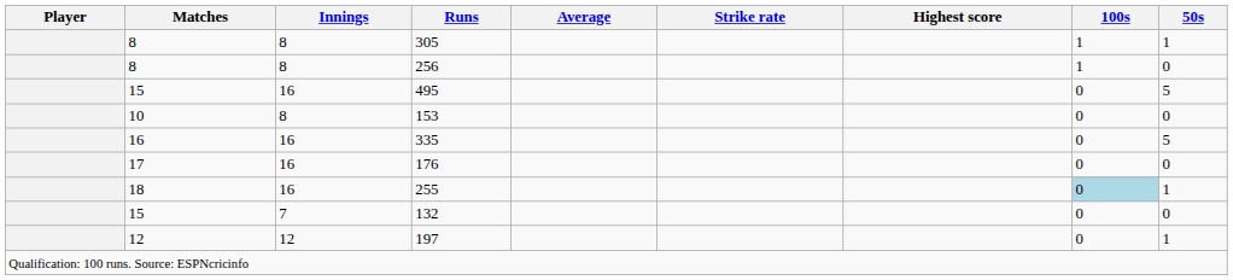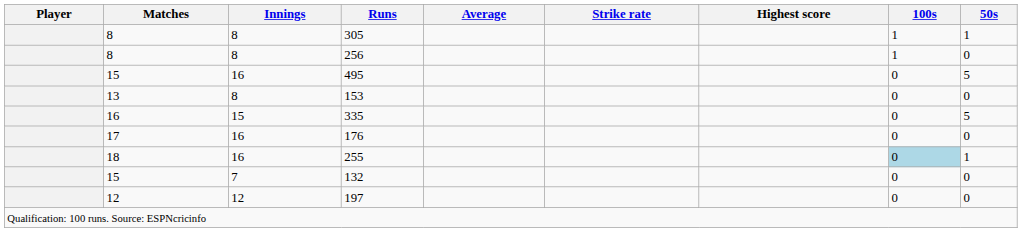 <table class="wikitable sortable plainrowheaders" style="width:80%;">
 <tr>
 <th scope="col">Player</th>
 <th scope="col">Matches</th>
 <th scope="col"><a href='#'>Innings</a></th>
 <th scope="col"><a href='#'>Runs</a></th>
 <th scope="col"><a href='#'>Average</a></th>
 <th scope="col"><a href='#'>Strike rate</a></th>
 <th scope="col">Highest score</th>
 <th scope="col"><a href='#'>100s</a></th>
 <th scope="col"><a href='#'>50s</a></th>
 </tr>
 <tr>
 <th scope="row"></th>
 <td>8</td>
 <td>8</td>
 <td>305</td>
 <td></td>
 <td></td>
 <td></td>
 <td>1</td>
 <td>1</td>
 </tr>
 <tr>
 <th scope="row"></th>
 <td>8</td>
 <td>8</td>
 <td>256</td>
 <td></td>
 <td></td>
 <td></td>
 <td>1</td>
 <td>0</td>
 </tr>
 <tr>
 <th scope="row"></th>
 <td>15</td>
 <td>16</td>
 <td>495</td>
 <td></td>
 <td></td>
 <td></td>
 <td>0</td>
 <td>5</td>
 </tr>
 <tr>
 <th scope="row"></th>
-<td>10</td>
+<td>13</td>
 <td>8</td>
 <td>153</td>
 <td></td>
 <td></td>
 <td></td>
 <td>0</td>
 <td>0</td>
 </tr>
 <tr>
 <th scope="row"></th>
 <td>16</td>
-<td>16</td>
+<td>15</td>
 <td>335</td>
 <td></td>
 <td></td>
 <td></td>
 <td>0</td>
 <td>5</td>
 </tr>
 <tr>
 <th scope="row"></th>
 <td>17</td>
 <td>16</td>
 <td>176</td>
 <td></td>
 <td></td>
 <td></td>
 <td>0</td>
 <td>0</td>
 </tr>
 <tr>
 <th scope="row"></th>
 <td>18</td>
 <td>16</td>
 <td>255</td>
 <td></td>
 <td></td>
 <td></td>
 <td style="background: lightblue;">0</td>
 <td>1</td>
 </tr>
 <tr>
 <th scope="row"></th>
 <td>15</td>
 <td>7</td>
 <td>132</td>
 <td></td>
 <td></td>
 <td></td>
 <td>0</td>
 <td>0</td>
 </tr>
 <tr>
 <th scope="row"></th>
 <td>12</td>
 <td>12</td>
 <td>197</td>
 <td></td>
 <td></td>
 <td></td>
 <td>0</td>
-<td>1</td>
+<td>0</td>
 </tr>
 <tr class="sortbottom">
 <td colspan="9"><small>Qualification: 100 runs. Source: ESPNcricinfo</small></td>
 </tr>
 </table>
